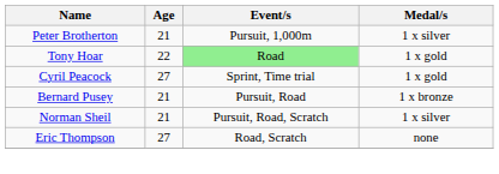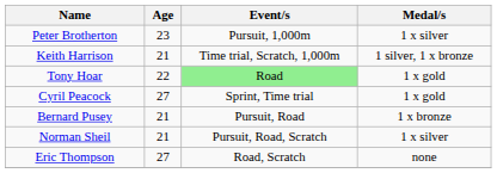 <table class="wikitable" style="text-align: center">
 <tr>
 <th width=250>Name</th>
 <th width=50>Age</th>
 <th width=350>Event/s</th>
 <th width=250>Medal/s</th>
 </tr>
 <tr>
 <td><a href='#'>Peter Brotherton</a></td>
-<td>21</td>
+<td>23</td>
 <td>Pursuit, 1,000m</td>
 <td>1 x silver</td>
+</tr>
+<tr>
+<td><a href='#'>Keith Harrison</a></td>
+<td>21</td>
+<td>Time trial, Scratch, 1,000m</td>
+<td>1 silver, 1 x bronze</td>
 </tr>
 <tr>
 <td><a href='#'>Tony Hoar</a></td>
 <td>22</td>
 <td style="background: lightgreen;">Road</td>
 <td>1 x gold</td>
 </tr>
 <tr>
 <td><a href='#'>Cyril Peacock</a></td>
 <td>27</td>
 <td>Sprint, Time trial</td>
 <td>1 x gold</td>
 </tr>
 <tr>
 <td><a href='#'>Bernard Pusey</a></td>
 <td>21</td>
 <td>Pursuit, Road</td>
 <td>1 x bronze</td>
 </tr>
 <tr>
 <td><a href='#'>Norman Sheil</a></td>
 <td>21</td>
 <td>Pursuit, Road, Scratch</td>
 <td>1 x silver</td>
 </tr>
 <tr>
 <td><a href='#'>Eric Thompson</a></td>
 <td>27</td>
 <td>Road, Scratch</td>
 <td>none</td>
 </tr>
 <tr>
 </tr>
 </table>
